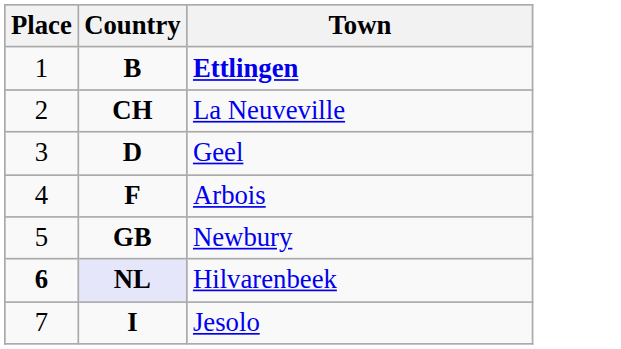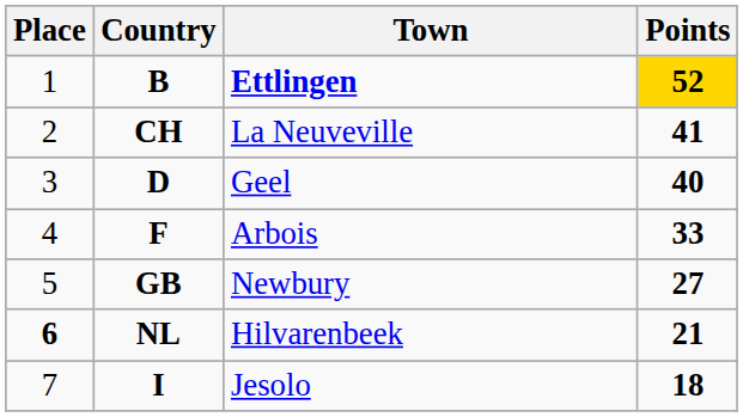 <table class="wikitable">
 <tr>
 <th width="25">Place</th>
 <th width="25">Country</th>
 <th width="200">Town</th>
+<th width="25">Points</th>
 </tr>
 <tr>
 <td align="center">1</td>
 <td align="center"><strong>B</strong></td>
 <td align="left"><strong><a href='#'>Ettlingen</a></strong></td>
+<td align="center"; style="background-color:gold;"><strong>52</strong></td>
 </tr>
 <tr>
 <td align="center">2</td>
 <td align="center"><strong>CH</strong></td>
 <td align="left"><a href='#'>La Neuveville</a></td>
+<td align="center"><strong>41</strong></td>
 </tr>
 <tr>
 <td align="center">3</td>
 <td align="center"><strong>D</strong></td>
 <td align="left"><a href='#'>Geel</a></td>
+<td align="center"><strong>40</strong></td>
 </tr>
 <tr>
 <td align="center">4</td>
 <td align="center"><strong>F</strong></td>
 <td align="left"><a href='#'>Arbois</a></td>
+<td align="center"><strong>33</strong></td>
 </tr>
 <tr>
 <td align="center">5</td>
 <td align="center"><strong>GB</strong></td>
 <td align="left"><a href='#'>Newbury</a></td>
+<td align="center"><strong>27</strong></td>
 </tr>
 <tr>
 <td align="center"><strong>6</strong></td>
-<td align="center" style="background: lavender;"><strong>NL</strong></td>
+<td align="center"><strong>NL</strong></td>
 <td align="left"><a href='#'>Hilvarenbeek</a></td>
+<td align="center"><strong>21</strong></td>
 </tr>
 <tr>
 <td align="center">7</td>
 <td align="center"><strong>I</strong></td>
 <td align="left"><a href='#'>Jesolo</a></td>
+<td align="center"><strong>18</strong></td>
 </tr>
 </table>
